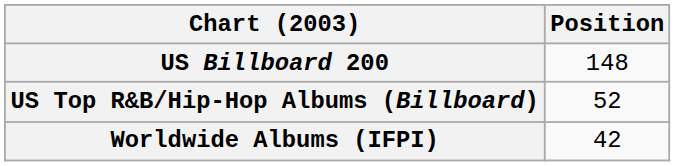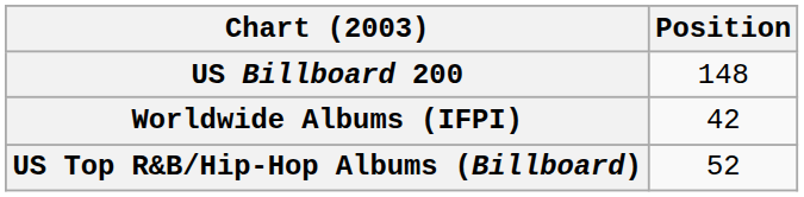 <table class="wikitable sortable plainrowheaders" style="text-align:center">
 <tr>
 <th scope="col">Chart (2003)</th>
 <th scope="col">Position</th>
 </tr>
 <tr>
 <th scope="row">US <em>Billboard</em> 200</th>
 <td>148</td>
 </tr>
 <tr>
+<th scope="row">Worldwide Albums (IFPI)</th>
+<td>42</td>
+</tr>
+<tr>
 <th scope="row">US Top R&B/Hip-Hop Albums (<em>Billboard</em>)</th>
 <td>52</td>
 </tr>
-<tr>
-<th scope="row">Worldwide Albums (IFPI)</th>
-<td>42</td>
-</tr>
 </table>
